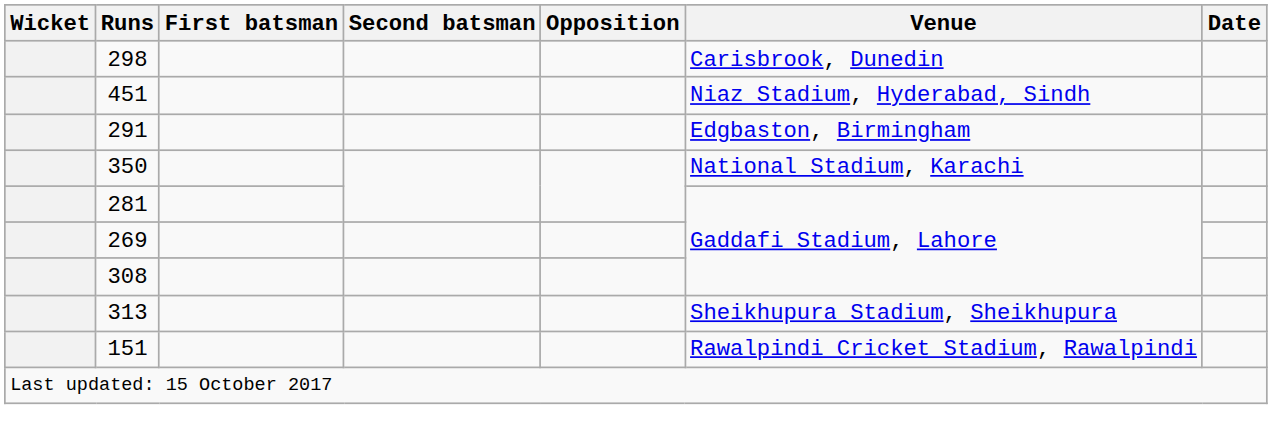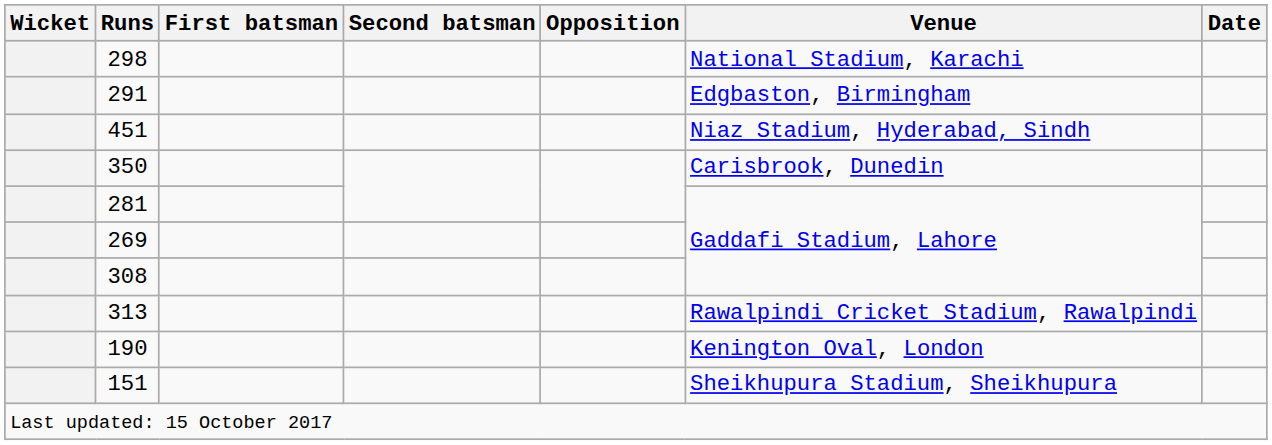 <table class="wikitable plainrowheaders sortable">
 <tr>
 <th scope="col">Wicket</th>
 <th scope="col">Runs</th>
 <th scope="col">First batsman</th>
 <th scope="col">Second batsman</th>
 <th scope="col">Opposition</th>
 <th scope="col">Venue</th>
 <th scope="col">Date</th>
 </tr>
 <tr>
 <th align=center></th>
 <td scope="row" style="text-align:center;">298</td>
 <td></td>
 <td></td>
 <td></td>
-<td><a href='#'>Carisbrook</a>, <a href='#'>Dunedin</a></td>
+<td><a href='#'>National Stadium</a>, <a href='#'>Karachi</a></td>
+<td></td>
+</tr>
+<tr>
+<th align=center></th>
+<td scope="row" style="text-align:center;">291</td>
+<td></td>
+<td></td>
+<td></td>
+<td><a href='#'>Edgbaston</a>, <a href='#'>Birmingham</a></td>
 <td></td>
 </tr>
 <tr>
 <th align=center></th>
 <td scope="row" style="text-align:center;">451</td>
 <td></td>
 <td></td>
 <td></td>
 <td><a href='#'>Niaz Stadium</a>, <a href='#'>Hyderabad, Sindh</a></td>
 <td></td>
 </tr>
 <tr>
 <th align=center></th>
-<td scope="row" style="text-align:center;">291</td>
-<td></td>
-<td></td>
-<td></td>
-<td><a href='#'>Edgbaston</a>, <a href='#'>Birmingham</a></td>
-<td></td>
-</tr>
-<tr>
-<th align=center></th>
 <td scope="row" style="text-align:center;">350</td>
 <td></td>
 <td rowspan=2></td>
 <td rowspan=2></td>
-<td><a href='#'>National Stadium</a>, <a href='#'>Karachi</a></td>
+<td><a href='#'>Carisbrook</a>, <a href='#'>Dunedin</a></td>
 <td></td>
 </tr>
 <tr>
 <th align=center></th>
 <td scope="row" style="text-align:center;">281</td>
 <td></td>
 <td rowspan=3><a href='#'>Gaddafi Stadium</a>, <a href='#'>Lahore</a></td>
 <td></td>
 </tr>
 <tr>
 <th align=center></th>
 <td scope="row" style="text-align:center;">269</td>
 <td></td>
 <td></td>
 <td></td>
 <td></td>
 </tr>
 <tr>
 <th align=center></th>
 <td scope="row" style="text-align:center;">308</td>
 <td></td>
 <td></td>
 <td></td>
 <td></td>
 </tr>
 <tr>
 <th align=center></th>
 <td scope="row" style="text-align:center;">313</td>
 <td></td>
 <td></td>
 <td></td>
-<td><a href='#'>Sheikhupura Stadium</a>, <a href='#'>Sheikhupura</a></td>
+<td><a href='#'>Rawalpindi Cricket Stadium</a>, <a href='#'>Rawalpindi</a></td>
+<td></td>
+</tr>
+<tr>
+<th align=center></th>
+<td scope="row" style="text-align:center;">190</td>
+<td></td>
+<td></td>
+<td></td>
+<td><a href='#'>Kenington Oval</a>, <a href='#'>London</a></td>
 <td></td>
 </tr>
 <tr>
 <th align=center></th>
 <td scope="row" style="text-align:center;">151</td>
 <td></td>
 <td></td>
 <td></td>
-<td><a href='#'>Rawalpindi Cricket Stadium</a>, <a href='#'>Rawalpindi</a></td>
+<td><a href='#'>Sheikhupura Stadium</a>, <a href='#'>Sheikhupura</a></td>
 <td></td>
 </tr>
 <tr class="unsortable">
 <td colspan=7><small>Last updated: 15 October 2017</small></td>
 </tr>
 </table>
